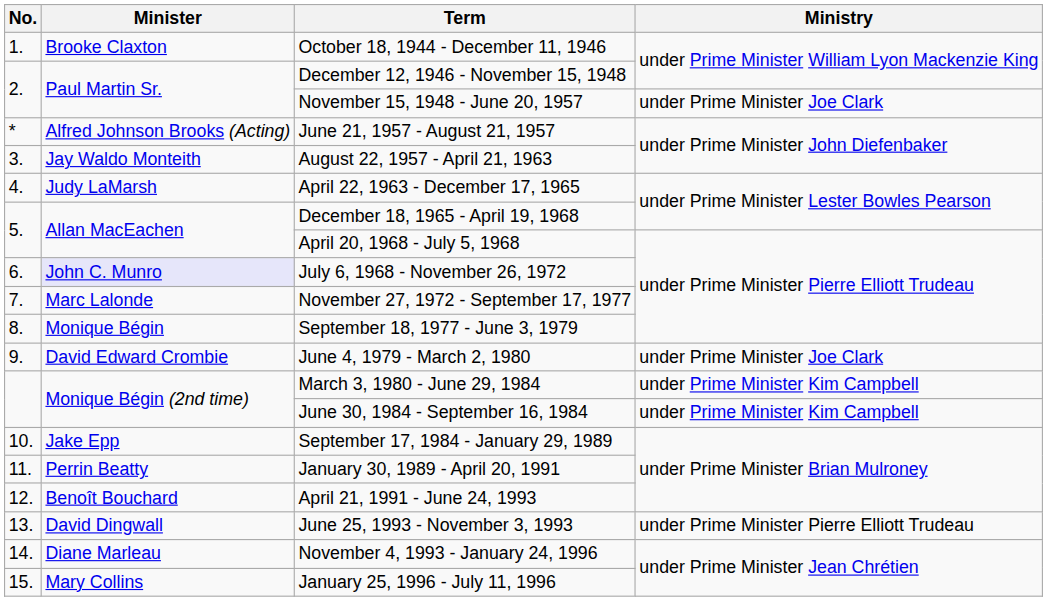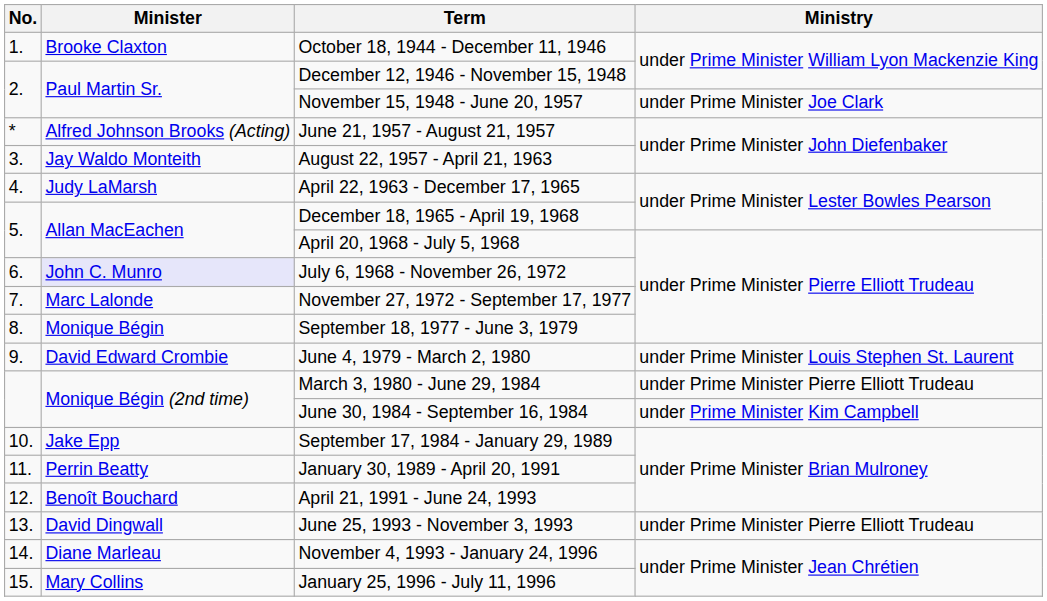 <table class="wikitable">
 <tr>
 <th>No.</th>
 <th>Minister</th>
 <th>Term</th>
 <th>Ministry</th>
 </tr>
 <tr>
 <td>1.</td>
 <td><a href='#'>Brooke Claxton</a></td>
 <td>October 18, 1944 - December 11, 1946</td>
 <td rowspan="2">under <a href='#'>Prime Minister</a> <a href='#'>William Lyon Mackenzie King</a></td>
 </tr>
 <tr>
 <td rowspan="2">2.</td>
 <td rowspan="2"><a href='#'>Paul Martin Sr.</a></td>
 <td>December 12, 1946 - November 15, 1948</td>
 </tr>
 <tr>
 <td>November 15, 1948 - June 20, 1957</td>
 <td>under Prime Minister <a href='#'>Joe Clark</a></td>
 </tr>
 <tr>
 <td>*</td>
 <td><a href='#'>Alfred Johnson Brooks</a> <em>(Acting)</em></td>
 <td>June 21, 1957 - August 21, 1957</td>
 <td rowspan="2">under Prime Minister <a href='#'>John Diefenbaker</a></td>
 </tr>
 <tr>
 <td>3.</td>
 <td><a href='#'>Jay Waldo Monteith</a></td>
 <td>August 22, 1957 - April 21, 1963</td>
 </tr>
 <tr>
 <td>4.</td>
 <td><a href='#'>Judy LaMarsh</a></td>
 <td>April 22, 1963 - December 17, 1965</td>
 <td rowspan="2">under Prime Minister <a href='#'>Lester Bowles Pearson</a></td>
 </tr>
 <tr>
 <td rowspan="2">5.</td>
 <td rowspan="2"><a href='#'>Allan MacEachen</a></td>
 <td>December 18, 1965 - April 19, 1968</td>
 </tr>
 <tr>
 <td>April 20, 1968 - July 5, 1968</td>
 <td rowspan="4">under Prime Minister <a href='#'>Pierre Elliott Trudeau</a></td>
 </tr>
 <tr>
 <td>6.</td>
 <td style="background: lavender;"><a href='#'>John C. Munro</a></td>
 <td>July 6, 1968 - November 26, 1972</td>
 </tr>
 <tr>
 <td>7.</td>
 <td><a href='#'>Marc Lalonde</a></td>
 <td>November 27, 1972 - September 17, 1977</td>
 </tr>
 <tr>
 <td>8.</td>
 <td><a href='#'>Monique Bégin</a></td>
 <td>September 18, 1977 - June 3, 1979</td>
 </tr>
 <tr>
 <td>9.</td>
 <td><a href='#'>David Edward Crombie</a></td>
 <td>June 4, 1979 - March 2, 1980</td>
-<td>under Prime Minister <a href='#'>Joe Clark</a></td>
+<td>under Prime Minister <a href='#'>Louis Stephen St. Laurent</a></td>
 </tr>
 <tr>
 <td rowspan="2"></td>
 <td rowspan="2"><a href='#'>Monique Bégin</a> <em>(2nd time)</em></td>
 <td>March 3, 1980 - June 29, 1984</td>
-<td>under <a href='#'>Prime Minister</a> <a href='#'>Kim Campbell</a></td>
+<td>under Prime Minister Pierre Elliott Trudeau</td>
 </tr>
 <tr>
 <td>June 30, 1984 - September 16, 1984</td>
 <td>under <a href='#'>Prime Minister</a> <a href='#'>Kim Campbell</a></td>
 </tr>
 <tr>
 <td>10.</td>
 <td><a href='#'>Jake Epp</a></td>
 <td>September 17, 1984 - January 29, 1989</td>
 <td rowspan="3">under Prime Minister <a href='#'>Brian Mulroney</a></td>
 </tr>
 <tr>
 <td>11.</td>
 <td><a href='#'>Perrin Beatty</a></td>
 <td>January 30, 1989 - April 20, 1991</td>
 </tr>
 <tr>
 <td>12.</td>
 <td><a href='#'>Benoît Bouchard</a></td>
 <td>April 21, 1991 - June 24, 1993</td>
 </tr>
 <tr>
 <td>13.</td>
 <td><a href='#'>David Dingwall</a></td>
 <td>June 25, 1993 - November 3, 1993</td>
 <td>under Prime Minister Pierre Elliott Trudeau</td>
 </tr>
 <tr>
 <td>14.</td>
 <td><a href='#'>Diane Marleau</a></td>
 <td>November 4, 1993 - January 24, 1996</td>
 <td rowspan="2">under Prime Minister <a href='#'>Jean Chrétien</a></td>
 </tr>
 <tr>
 <td>15.</td>
 <td><a href='#'>Mary Collins</a></td>
 <td>January 25, 1996 - July 11, 1996</td>
 </tr>
 </table>
